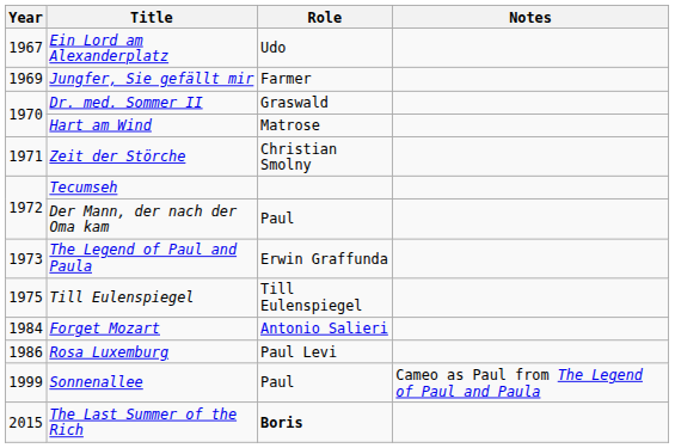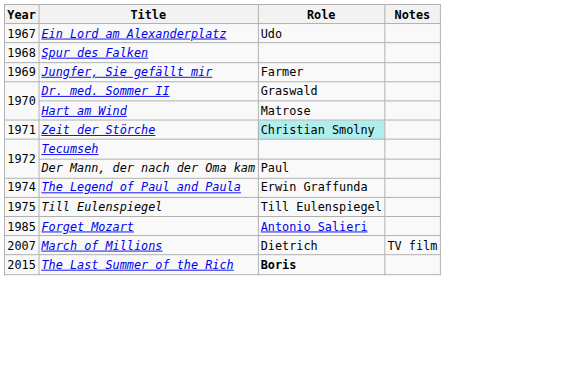 <table class="wikitable sortable">
 <tr>
 <th>Year</th>
 <th>Title</th>
 <th>Role</th>
 <th class="unsortable">Notes</th>
 </tr>
 <tr>
 <td>1967</td>
 <td><em><a href='#'>Ein Lord am Alexanderplatz</a></em></td>
 <td>Udo</td>
+<td></td>
+</tr>
+<tr>
+<td>1968</td>
+<td><em><a href='#'>Spur des Falken</a></em></td>
+<td></td>
 <td></td>
 </tr>
 <tr>
 <td>1969</td>
 <td><em><a href='#'>Jungfer, Sie gefällt mir</a></em></td>
 <td>Farmer</td>
 <td></td>
 </tr>
 <tr>
 <td rowspan=2>1970</td>
 <td><em><a href='#'>Dr. med. Sommer II</a></em></td>
 <td>Graswald</td>
 <td></td>
 </tr>
 <tr>
 <td><em><a href='#'>Hart am Wind</a></em></td>
 <td>Matrose</td>
 <td></td>
 </tr>
 <tr>
 <td>1971</td>
 <td><em><a href='#'>Zeit der Störche</a></em></td>
-<td>Christian Smolny</td>
+<td style="background: paleturquoise;">Christian Smolny</td>
 <td></td>
 </tr>
 <tr>
 <td rowspan=2>1972</td>
 <td><em><a href='#'>Tecumseh</a></em></td>
 <td></td>
 <td></td>
 </tr>
 <tr>
 <td><em>Der Mann, der nach der Oma kam</em></td>
 <td>Paul</td>
 <td></td>
 </tr>
 <tr>
-<td>1973</td>
+<td>1974</td>
 <td><em><a href='#'>The Legend of Paul and Paula</a></em></td>
 <td>Erwin Graffunda</td>
 <td></td>
 </tr>
 <tr>
 <td>1975</td>
 <td><em>Till Eulenspiegel</em></td>
 <td>Till Eulenspiegel</td>
 <td></td>
 </tr>
 <tr>
-<td>1984</td>
+<td>1985</td>
 <td><em><a href='#'>Forget Mozart</a></em></td>
 <td><a href='#'>Antonio Salieri</a></td>
 <td></td>
 </tr>
 <tr>
-<td>1986</td>
-<td><em><a href='#'>Rosa Luxemburg</a></em></td>
-<td>Paul Levi</td>
-<td></td>
-</tr>
-<tr>
-<td>1999</td>
-<td><em><a href='#'>Sonnenallee</a></em></td>
-<td>Paul</td>
-<td>Cameo as Paul from <em><a href='#'>The Legend of Paul and Paula</a></em></td>
+<td>2007</td>
+<td><em><a href='#'>March of Millions</a></em></td>
+<td>Dietrich</td>
+<td>TV film</td>
 </tr>
 <tr>
 <td>2015</td>
 <td><em><a href='#'>The Last Summer of the Rich</a></em></td>
 <td><strong>Boris</strong></td>
 <td></td>
 </tr>
 </table>
